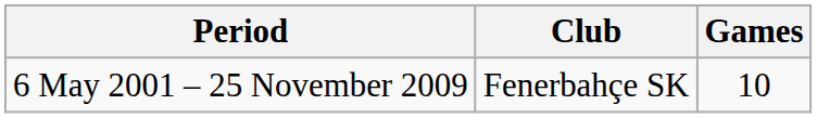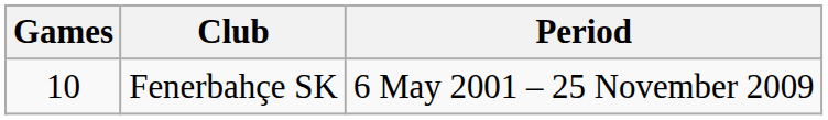 <table class="wikitable" style="text-align: center">
 <tr>
+<th>Games</th>
+<th>Club</th>
 <th>Period</th>
-<th>Club</th>
-<th>Games</th>
 </tr>
 <tr>
+<td>10</td>
+<td>Fenerbahçe SK</td>
 <td>6 May 2001 – 25 November 2009</td>
-<td>Fenerbahçe SK</td>
-<td>10</td>
 </tr>
 </table>
